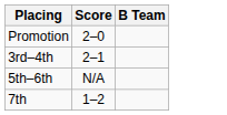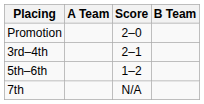 <table class=wikitable style="border:1px solid #AAAAAA;">
 <tr>
 <th>Placing</th>
+<th>A Team</th>
 <th>Score</th>
 <th>B Team</th>
 </tr>
 <tr>
 <td>Promotion</td>
+<td><strong></strong></td>
 <td align="center">2–0</td>
 <td></td>
 </tr>
 <tr>
 <td>3rd–4th</td>
+<td></td>
 <td align="center">2–1</td>
 <td></td>
 </tr>
 <tr>
 <td>5th–6th</td>
-<td align="center">N/A</td>
+<td></td>
+<td align="center">1–2</td>
 <td></td>
 </tr>
 <tr>
 <td>7th</td>
-<td align="center">1–2</td>
+<td></td>
+<td align="center">N/A</td>
 <td></td>
 </tr>
 </table>
